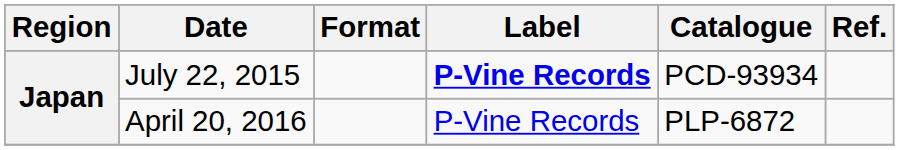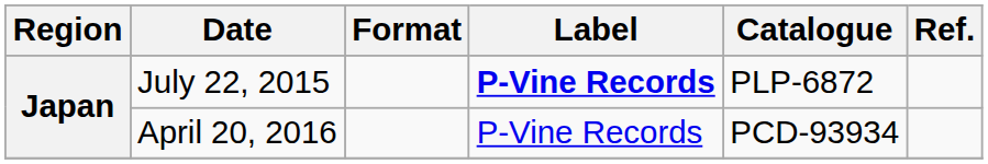 <table class="wikitable plainrowheaders">
 <tr>
 <th scope="col">Region</th>
 <th scope="col">Date</th>
 <th scope="col">Format</th>
 <th scope="col">Label</th>
 <th scope="col">Catalogue</th>
 <th scope="col">Ref.</th>
 </tr>
 <tr>
 <th scope="row" rowspan="2">Japan</th>
 <td>July 22, 2015</td>
 <td></td>
 <td><strong><a href='#'>P-Vine Records</a></strong></td>
-<td>PCD-93934</td>
+<td>PLP-6872</td>
 <td style="text-align:center;"></td>
 </tr>
 <tr>
 <td>April 20, 2016</td>
 <td></td>
 <td><a href='#'>P-Vine Records</a></td>
-<td>PLP-6872</td>
+<td>PCD-93934</td>
 <td style="text-align:center;"></td>
 </tr>
 <tr>
 </tr>
 </table>
